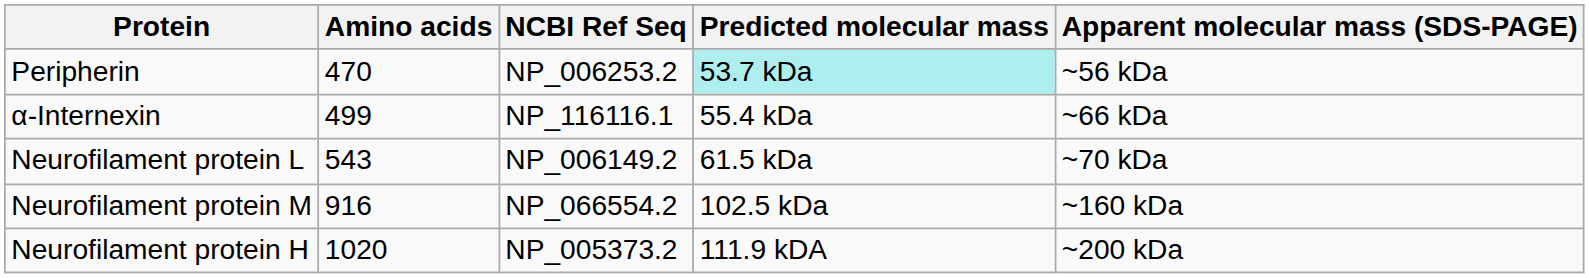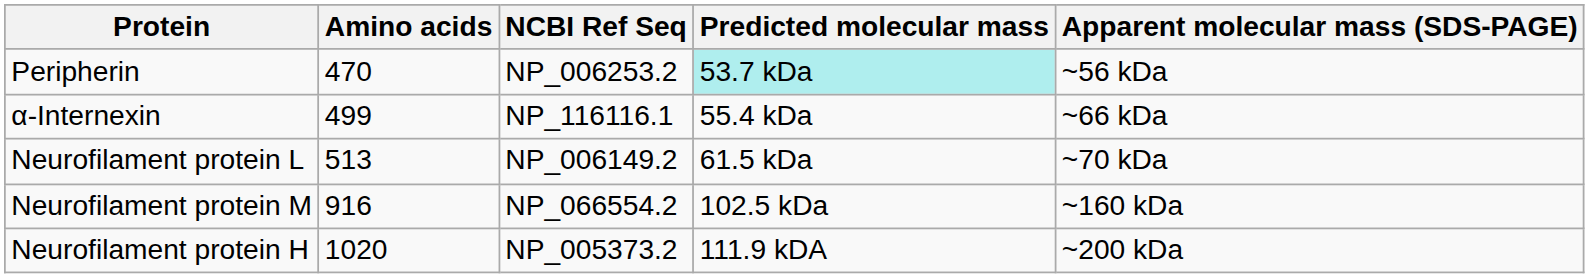 <table class="wikitable">
 <tr>
 <th>Protein</th>
 <th>Amino acids</th>
 <th>NCBI Ref Seq</th>
 <th>Predicted molecular mass</th>
 <th>Apparent molecular mass (SDS-PAGE)</th>
 </tr>
 <tr>
 <td>Peripherin</td>
 <td>470</td>
 <td>NP_006253.2</td>
 <td style="background: paleturquoise;">53.7 kDa</td>
 <td>~56 kDa</td>
 </tr>
 <tr>
 <td>α-Internexin</td>
 <td>499</td>
 <td>NP_116116.1</td>
 <td>55.4 kDa</td>
 <td>~66 kDa</td>
 </tr>
 <tr>
 <td>Neurofilament protein L</td>
-<td>543</td>
+<td>513</td>
 <td>NP_006149.2</td>
 <td>61.5 kDa</td>
 <td>~70 kDa</td>
 </tr>
 <tr>
 <td>Neurofilament protein M</td>
 <td>916</td>
 <td>NP_066554.2</td>
 <td>102.5 kDa</td>
 <td>~160 kDa</td>
 </tr>
 <tr>
 <td>Neurofilament protein H</td>
 <td>1020</td>
 <td>NP_005373.2</td>
 <td>111.9 kDA</td>
 <td>~200 kDa</td>
 </tr>
 </table>
